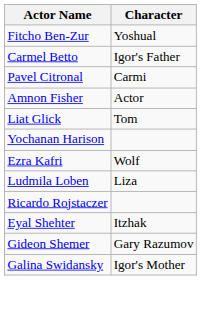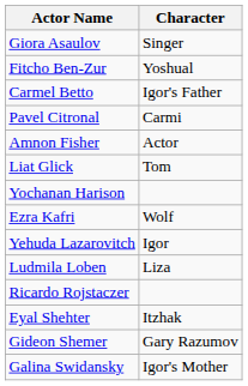 <table class="wikitable">
 <tr>
 <th>Actor Name</th>
 <th>Character</th>
+</tr>
+<tr>
+<td><a href='#'>Giora Asaulov</a></td>
+<td>Singer</td>
 </tr>
 <tr>
 <td><a href='#'>Fitcho Ben-Zur</a></td>
 <td>Yoshual</td>
 </tr>
 <tr>
 <td><a href='#'>Carmel Betto</a></td>
 <td>Igor's Father</td>
 </tr>
 <tr>
 <td><a href='#'>Pavel Citronal</a></td>
 <td>Carmi</td>
 </tr>
 <tr>
 <td><a href='#'>Amnon Fisher</a></td>
 <td>Actor</td>
 </tr>
 <tr>
 <td><a href='#'>Liat Glick</a></td>
 <td>Tom</td>
 </tr>
 <tr>
 <td><a href='#'>Yochanan Harison</a></td>
 <td></td>
 </tr>
 <tr>
 <td><a href='#'>Ezra Kafri</a></td>
 <td>Wolf</td>
 </tr>
 <tr>
+<td><a href='#'>Yehuda Lazarovitch</a></td>
+<td>Igor</td>
+</tr>
+<tr>
 <td><a href='#'>Ludmila Loben</a></td>
 <td>Liza</td>
 </tr>
 <tr>
 <td><a href='#'>Ricardo Rojstaczer</a></td>
 <td></td>
 </tr>
 <tr>
 <td><a href='#'>Eyal Shehter</a></td>
 <td>Itzhak</td>
 </tr>
 <tr>
 <td><a href='#'>Gideon Shemer</a></td>
 <td>Gary Razumov</td>
 </tr>
 <tr>
 <td><a href='#'>Galina Swidansky</a></td>
 <td>Igor's Mother</td>
 </tr>
 </table>
